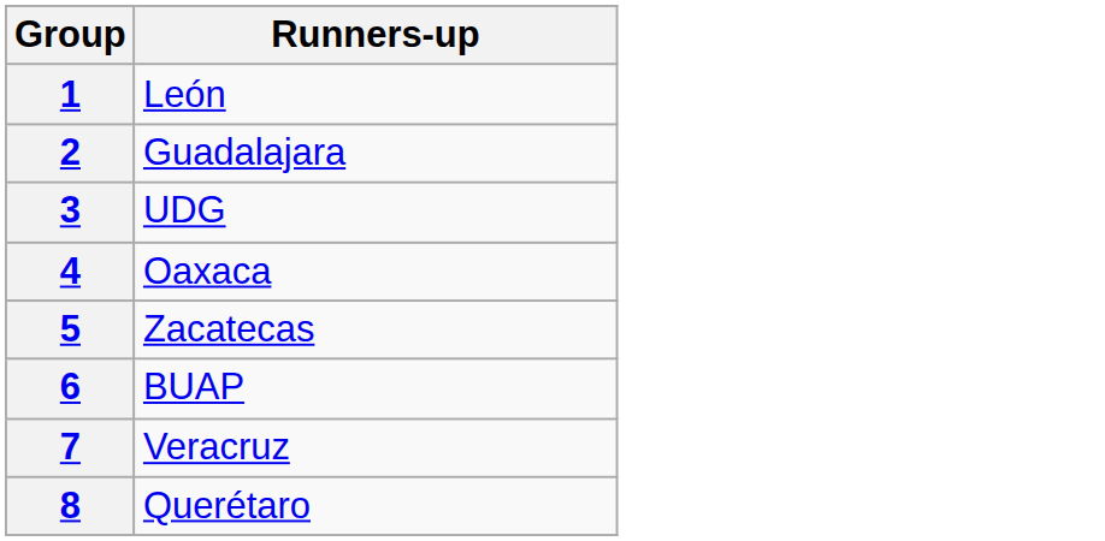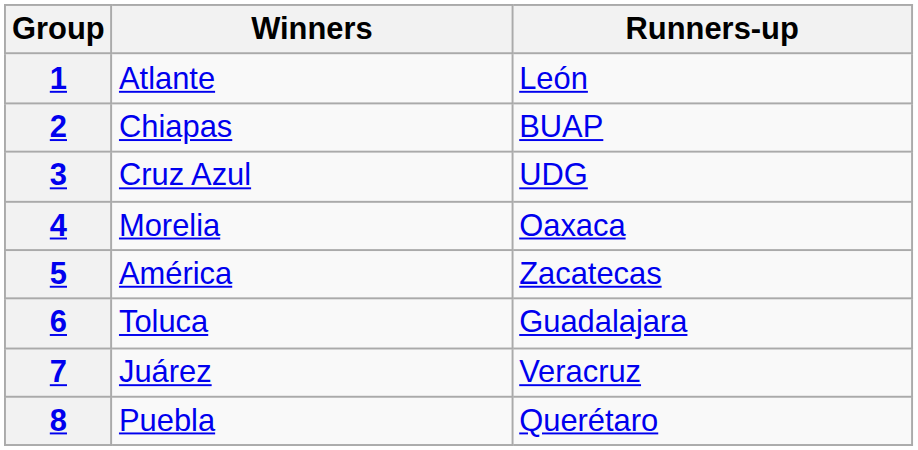 <table class="wikitable">
 <tr>
 <th>Group</th>
+<th width=200>Winners</th>
 <th width=200>Runners-up</th>
 </tr>
 <tr>
 <th><a href='#'>1</a></th>
+<td><a href='#'>Atlante</a></td>
 <td><a href='#'>León</a></td>
 </tr>
 <tr>
 <th><a href='#'>2</a></th>
-<td><a href='#'>Guadalajara</a></td>
+<td><a href='#'>Chiapas</a></td>
+<td><a href='#'>BUAP</a></td>
 </tr>
 <tr>
 <th><a href='#'>3</a></th>
+<td><a href='#'>Cruz Azul</a></td>
 <td><a href='#'>UDG</a></td>
 </tr>
 <tr>
 <th><a href='#'>4</a></th>
+<td><a href='#'>Morelia</a></td>
 <td><a href='#'>Oaxaca</a></td>
 </tr>
 <tr>
 <th><a href='#'>5</a></th>
+<td><a href='#'>América</a></td>
 <td><a href='#'>Zacatecas</a></td>
 </tr>
 <tr>
 <th><a href='#'>6</a></th>
-<td><a href='#'>BUAP</a></td>
+<td><a href='#'>Toluca</a></td>
+<td><a href='#'>Guadalajara</a></td>
 </tr>
 <tr>
 <th><a href='#'>7</a></th>
+<td><a href='#'>Juárez</a></td>
 <td><a href='#'>Veracruz</a></td>
 </tr>
 <tr>
 <th><a href='#'>8</a></th>
+<td><a href='#'>Puebla</a></td>
 <td><a href='#'>Querétaro</a></td>
 </tr>
 </table>
